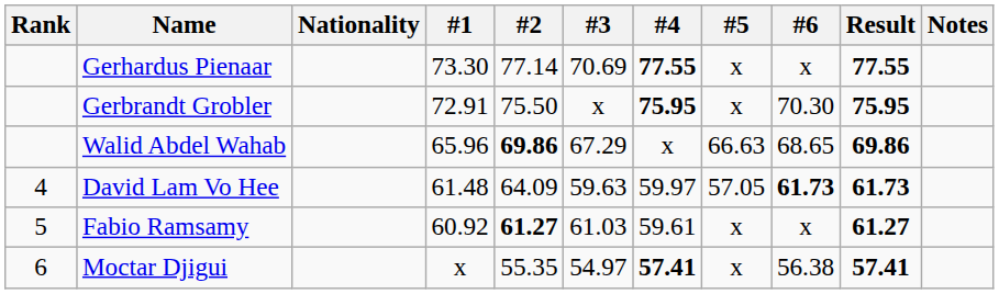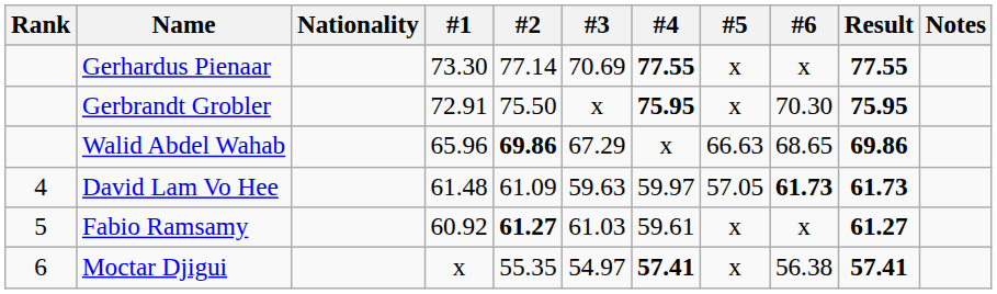 <table class="wikitable sortable" style="text-align:center">
 <tr>
 <th>Rank</th>
 <th>Name</th>
 <th>Nationality</th>
 <th>#1</th>
 <th>#2</th>
 <th>#3</th>
 <th>#4</th>
 <th>#5</th>
 <th>#6</th>
 <th>Result</th>
 <th>Notes</th>
 </tr>
 <tr>
 <td></td>
 <td align=left><a href='#'>Gerhardus Pienaar</a></td>
 <td align=left></td>
 <td>73.30</td>
 <td>77.14</td>
 <td>70.69</td>
 <td><strong>77.55</strong></td>
 <td>x</td>
 <td>x</td>
 <td><strong>77.55</strong></td>
 <td></td>
 </tr>
 <tr>
 <td></td>
 <td align=left><a href='#'>Gerbrandt Grobler</a></td>
 <td align=left></td>
 <td>72.91</td>
 <td>75.50</td>
 <td>x</td>
 <td><strong>75.95</strong></td>
 <td>x</td>
 <td>70.30</td>
 <td><strong>75.95</strong></td>
 <td></td>
 </tr>
 <tr>
 <td></td>
 <td align=left><a href='#'>Walid Abdel Wahab</a></td>
 <td align=left></td>
 <td>65.96</td>
 <td><strong>69.86</strong></td>
 <td>67.29</td>
 <td>x</td>
 <td>66.63</td>
 <td>68.65</td>
 <td><strong>69.86</strong></td>
 <td></td>
 </tr>
 <tr>
 <td>4</td>
 <td align=left><a href='#'>David Lam Vo Hee</a></td>
 <td align=left></td>
 <td>61.48</td>
-<td>64.09</td>
+<td>61.09</td>
 <td>59.63</td>
 <td>59.97</td>
 <td>57.05</td>
 <td><strong>61.73</strong></td>
 <td><strong>61.73</strong></td>
 <td></td>
 </tr>
 <tr>
 <td>5</td>
 <td align=left><a href='#'>Fabio Ramsamy</a></td>
 <td align=left></td>
 <td>60.92</td>
 <td><strong>61.27</strong></td>
 <td>61.03</td>
 <td>59.61</td>
 <td>x</td>
 <td>x</td>
 <td><strong>61.27</strong></td>
 <td></td>
 </tr>
 <tr>
 <td>6</td>
 <td align=left><a href='#'>Moctar Djigui</a></td>
 <td align=left></td>
 <td>x</td>
 <td>55.35</td>
 <td>54.97</td>
 <td><strong>57.41</strong></td>
 <td>x</td>
 <td>56.38</td>
 <td><strong>57.41</strong></td>
 <td></td>
 </tr>
 </table>
